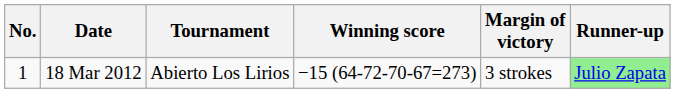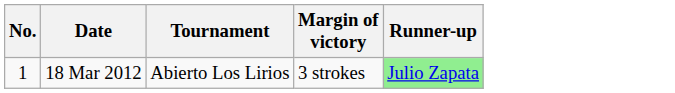 <table class="wikitable" style="font-size:95%;">
 <tr>
 <th>No.</th>
 <th>Date</th>
 <th>Tournament</th>
-<th>Winning score</th>
 <th>Margin of<br>victory</th>
 <th>Runner-up</th>
 </tr>
 <tr>
 <td align=center>1</td>
 <td align=right>18 Mar 2012</td>
 <td>Abierto Los Lirios</td>
-<td>−15 (64-72-70-67=273)</td>
 <td>3 strokes</td>
 <td style="background: lightgreen;"> <a href='#'>Julio Zapata</a></td>
 </tr>
 </table>
